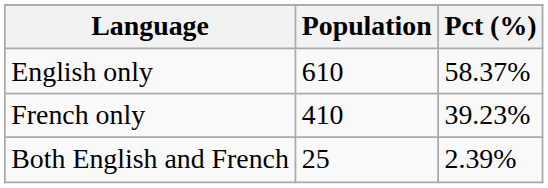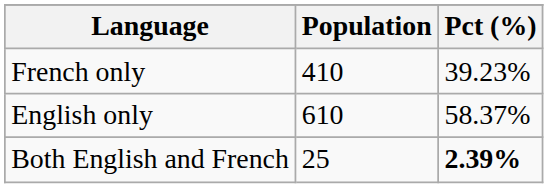 <table class="wikitable">
 <tr>
 </tr>
 <tr>
 <th>Language</th>
 <th>Population</th>
 <th>Pct (%)</th>
 </tr>
 <tr>
+<td>French only</td>
+<td>410</td>
+<td>39.23%</td>
+</tr>
+<tr>
 <td>English only</td>
 <td>610</td>
 <td>58.37%</td>
 </tr>
 <tr>
-<td>French only</td>
-<td>410</td>
-<td>39.23%</td>
-</tr>
-<tr>
 <td>Both English and French</td>
 <td>25</td>
-<td>2.39%</td>
+<td><strong>2.39%</strong></td>
 </tr>
 </table>
